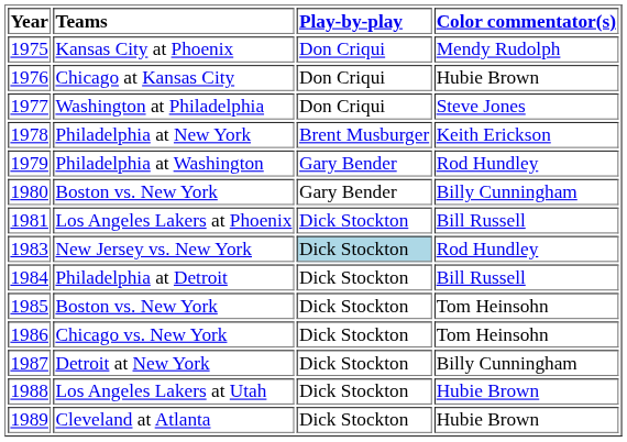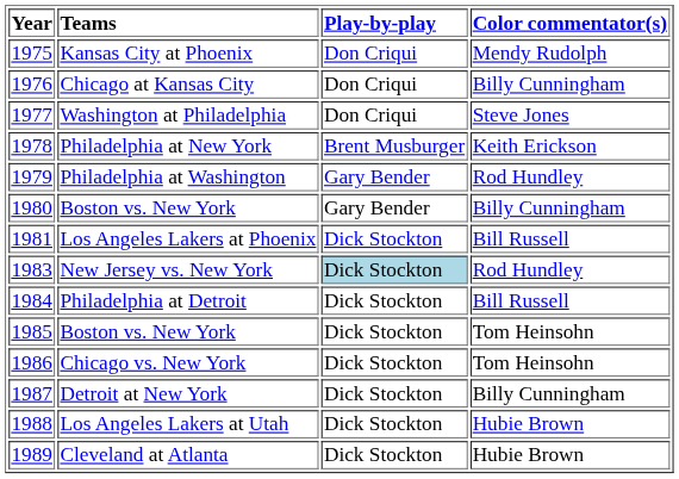 <table border="1" cellpadding="1">
 <tr>
 <td><strong>Year</strong></td>
 <td><strong>Teams</strong></td>
 <td><strong><a href='#'>Play-by-play</a></strong></td>
 <td><strong><a href='#'>Color commentator(s)</a></strong></td>
 </tr>
 <tr>
 <td><a href='#'>1975</a></td>
 <td><a href='#'>Kansas City</a> at <a href='#'>Phoenix</a></td>
 <td><a href='#'>Don Criqui</a></td>
 <td><a href='#'>Mendy Rudolph</a></td>
 </tr>
 <tr>
 <td><a href='#'>1976</a></td>
 <td><a href='#'>Chicago</a> at <a href='#'>Kansas City</a></td>
 <td>Don Criqui</td>
-<td>Hubie Brown</td>
+<td><a href='#'>Billy Cunningham</a></td>
 </tr>
 <tr>
 <td><a href='#'>1977</a></td>
 <td><a href='#'>Washington</a> at <a href='#'>Philadelphia</a></td>
 <td>Don Criqui</td>
 <td><a href='#'>Steve Jones</a></td>
 </tr>
 <tr>
 <td><a href='#'>1978</a></td>
 <td><a href='#'>Philadelphia</a> at <a href='#'>New York</a></td>
 <td><a href='#'>Brent Musburger</a></td>
 <td><a href='#'>Keith Erickson</a></td>
 </tr>
 <tr>
 <td><a href='#'>1979</a></td>
 <td><a href='#'>Philadelphia</a> at <a href='#'>Washington</a></td>
 <td><a href='#'>Gary Bender</a></td>
 <td><a href='#'>Rod Hundley</a></td>
 </tr>
 <tr>
 <td><a href='#'>1980</a></td>
 <td><a href='#'>Boston vs. New York</a></td>
 <td>Gary Bender</td>
 <td><a href='#'>Billy Cunningham</a></td>
 </tr>
 <tr>
 <td><a href='#'>1981</a></td>
 <td><a href='#'>Los Angeles Lakers</a> at <a href='#'>Phoenix</a></td>
 <td><a href='#'>Dick Stockton</a></td>
 <td><a href='#'>Bill Russell</a></td>
 </tr>
 <tr>
 <td><a href='#'>1983</a></td>
 <td><a href='#'>New Jersey vs. New York</a></td>
 <td style="background: lightblue;">Dick Stockton</td>
 <td><a href='#'>Rod Hundley</a></td>
 </tr>
 <tr>
 <td><a href='#'>1984</a></td>
 <td><a href='#'>Philadelphia</a> at <a href='#'>Detroit</a></td>
 <td>Dick Stockton</td>
 <td><a href='#'>Bill Russell</a></td>
 </tr>
 <tr>
 <td><a href='#'>1985</a></td>
 <td><a href='#'>Boston vs. New York</a></td>
 <td>Dick Stockton</td>
 <td>Tom Heinsohn</td>
 </tr>
 <tr>
 <td><a href='#'>1986</a></td>
 <td><a href='#'>Chicago vs. New York</a></td>
 <td>Dick Stockton</td>
 <td>Tom Heinsohn</td>
 </tr>
 <tr>
 <td><a href='#'>1987</a></td>
 <td><a href='#'>Detroit</a> at <a href='#'>New York</a></td>
 <td>Dick Stockton</td>
 <td>Billy Cunningham</td>
 </tr>
 <tr>
 <td><a href='#'>1988</a></td>
 <td><a href='#'>Los Angeles Lakers</a> at <a href='#'>Utah</a></td>
 <td>Dick Stockton</td>
 <td><a href='#'>Hubie Brown</a></td>
 </tr>
 <tr>
 <td><a href='#'>1989</a></td>
 <td><a href='#'>Cleveland</a> at <a href='#'>Atlanta</a></td>
 <td>Dick Stockton</td>
 <td>Hubie Brown</td>
 </tr>
 </table>
